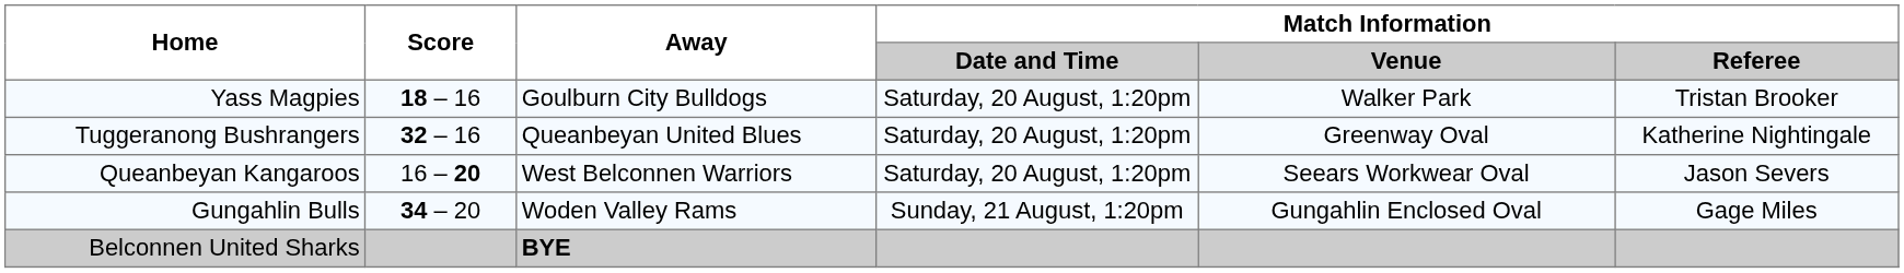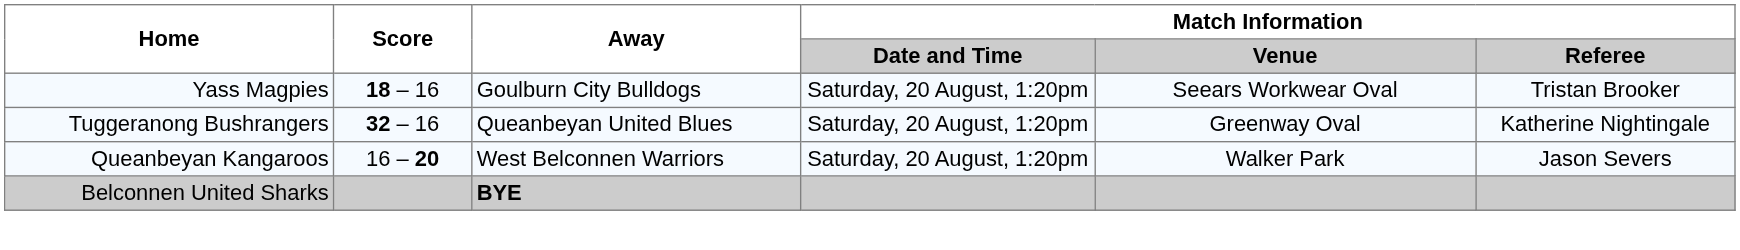 <table border="1" cellpadding="3" cellspacing="0" width="100%" style="border-collapse:collapse;  text-align:center;">
 <tr>
 <th rowspan="2" width="19%">Home</th>
 <th rowspan="2" width="8%">Score</th>
 <th rowspan="2" width="19%">Away</th>
 <th colspan="3">Match Information</th>
 </tr>
 <tr style="background:#CCCCCC">
 <th width="17%">Date and Time</th>
 <th width="22%">Venue</th>
 <th width="50%">Referee</th>
 </tr>
 <tr style="text-align:center; background:#f5faff;">
 <td align="right">Yass Magpies </td>
 <td><strong>18</strong> – 16</td>
 <td align="left"> Goulburn City Bulldogs</td>
 <td>Saturday, 20 August, 1:20pm</td>
-<td>Walker Park</td>
+<td>Seears Workwear Oval</td>
 <td>Tristan Brooker</td>
 </tr>
 <tr style="text-align:center; background:#f5faff;">
 <td align="right">Tuggeranong Bushrangers </td>
 <td><strong>32</strong> – 16</td>
 <td align="left"> Queanbeyan United Blues</td>
 <td>Saturday, 20 August, 1:20pm</td>
 <td>Greenway Oval</td>
 <td>Katherine Nightingale</td>
 </tr>
 <tr style="text-align:center; background:#f5faff;">
 <td align="right">Queanbeyan Kangaroos </td>
 <td>16 – <strong>20</strong></td>
 <td align="left"> West Belconnen Warriors</td>
 <td>Saturday, 20 August, 1:20pm</td>
-<td>Seears Workwear Oval</td>
+<td>Walker Park</td>
 <td>Jason Severs</td>
-</tr>
-<tr style="text-align:center; background:#f5faff;">
-<td align="right">Gungahlin Bulls </td>
-<td><strong>34</strong> – 20</td>
-<td align="left"> Woden Valley Rams</td>
-<td>Sunday, 21 August, 1:20pm</td>
-<td>Gungahlin Enclosed Oval</td>
-<td>Gage Miles</td>
 </tr>
 <tr style="text-align:center; background:#CCCCCC;">
 <td align="right">Belconnen United Sharks </td>
 <td></td>
 <td align="left"><strong>BYE</strong></td>
 <td></td>
 <td></td>
 <td></td>
 </tr>
 </table>
